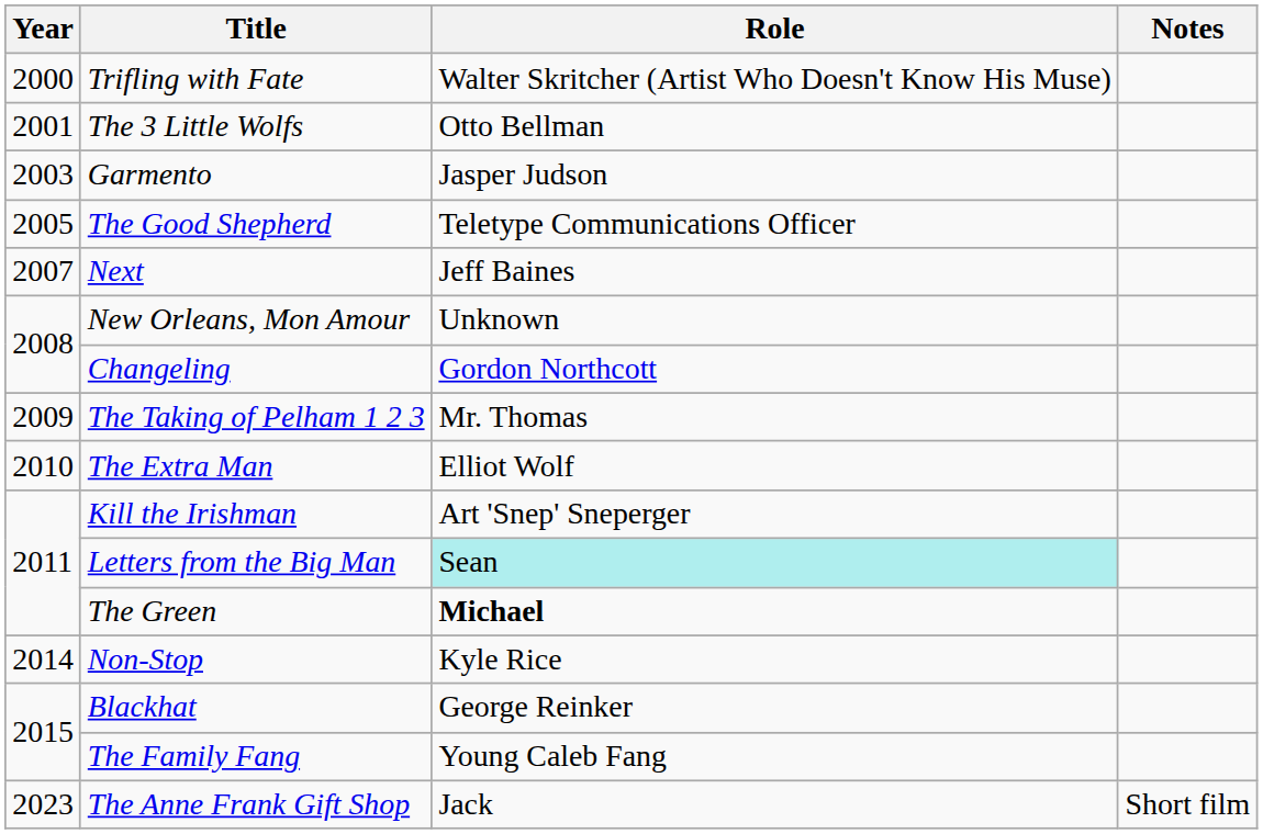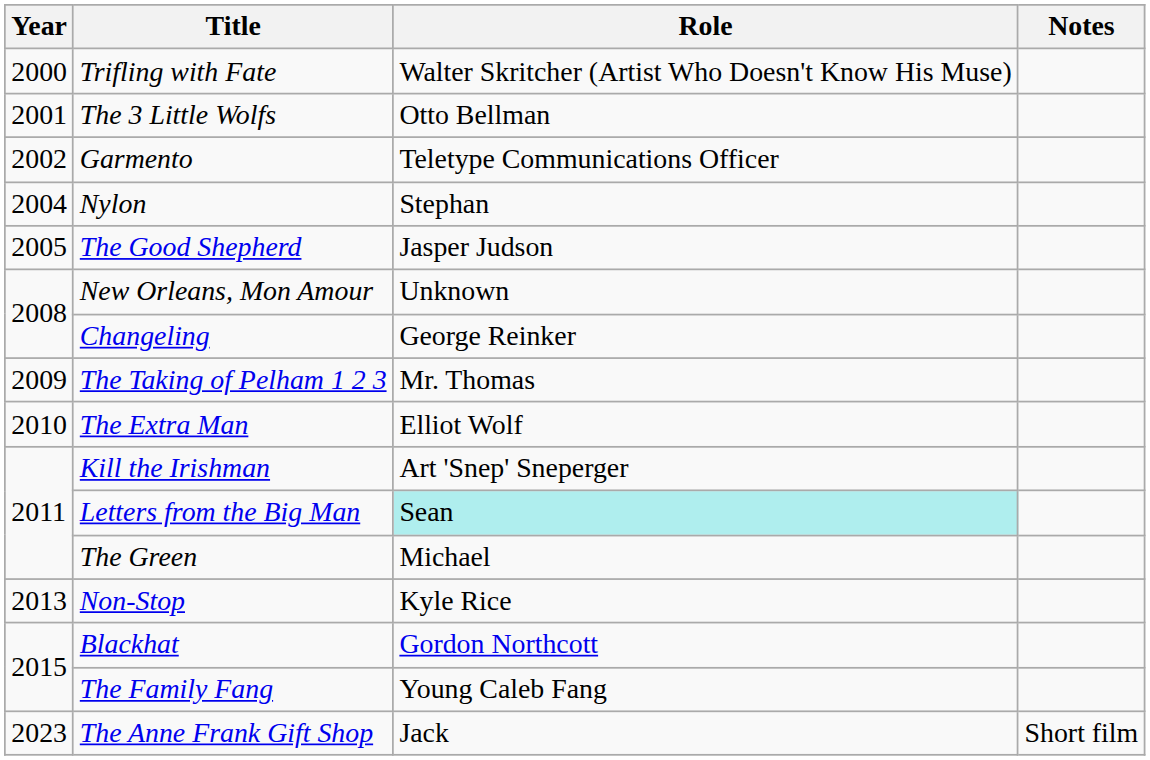 <table class="wikitable">
 <tr>
 <th>Year</th>
 <th>Title</th>
 <th>Role</th>
 <th>Notes</th>
 </tr>
 <tr>
 <td>2000</td>
 <td><em>Trifling with Fate</em></td>
 <td>Walter Skritcher (Artist Who Doesn't Know His Muse)</td>
 <td></td>
 </tr>
 <tr>
 <td>2001</td>
 <td><em>The 3 Little Wolfs</em></td>
 <td>Otto Bellman</td>
 <td></td>
 </tr>
 <tr>
-<td>2003</td>
+<td>2002</td>
 <td><em>Garmento</em></td>
-<td>Jasper Judson</td>
+<td>Teletype Communications Officer</td>
+<td></td>
+</tr>
+<tr>
+<td>2004</td>
+<td><em>Nylon</em></td>
+<td>Stephan</td>
 <td></td>
 </tr>
 <tr>
 <td>2005</td>
 <td><em><a href='#'>The Good Shepherd</a></em></td>
-<td>Teletype Communications Officer</td>
-<td></td>
-</tr>
-<tr>
-<td>2007</td>
-<td><em><a href='#'>Next</a></em></td>
-<td>Jeff Baines</td>
+<td>Jasper Judson</td>
 <td></td>
 </tr>
 <tr>
 <td rowspan="2">2008</td>
 <td><em>New Orleans, Mon Amour</em></td>
 <td>Unknown</td>
 <td></td>
 </tr>
 <tr>
 <td><em><a href='#'>Changeling</a></em></td>
-<td><a href='#'>Gordon Northcott</a></td>
+<td>George Reinker</td>
 <td></td>
 </tr>
 <tr>
 <td>2009</td>
 <td><em><a href='#'>The Taking of Pelham 1 2 3</a></em></td>
 <td>Mr. Thomas</td>
 <td></td>
 </tr>
 <tr>
 <td>2010</td>
 <td><em><a href='#'>The Extra Man</a></em></td>
 <td>Elliot Wolf</td>
 <td></td>
 </tr>
 <tr>
 <td rowspan="3">2011</td>
 <td><em><a href='#'>Kill the Irishman</a></em></td>
 <td>Art 'Snep' Sneperger</td>
 <td></td>
 </tr>
 <tr>
 <td><em><a href='#'>Letters from the Big Man</a></em></td>
 <td style="background: paleturquoise;">Sean</td>
 <td></td>
 </tr>
 <tr>
 <td><em>The Green</em></td>
-<td><strong>Michael</strong></td>
+<td>Michael</td>
 <td></td>
 </tr>
 <tr>
-<td>2014</td>
+<td>2013</td>
 <td><em><a href='#'>Non-Stop</a></em></td>
 <td>Kyle Rice</td>
 <td></td>
 </tr>
 <tr>
 <td rowspan="2">2015</td>
 <td><em><a href='#'>Blackhat</a></em></td>
-<td>George Reinker</td>
+<td><a href='#'>Gordon Northcott</a></td>
 <td></td>
 </tr>
 <tr>
 <td><em><a href='#'>The Family Fang</a></em></td>
 <td>Young Caleb Fang</td>
 <td></td>
 </tr>
 <tr>
 <td>2023</td>
 <td><em><a href='#'>The Anne Frank Gift Shop</a></em></td>
 <td>Jack</td>
 <td>Short film</td>
 </tr>
 </table>
